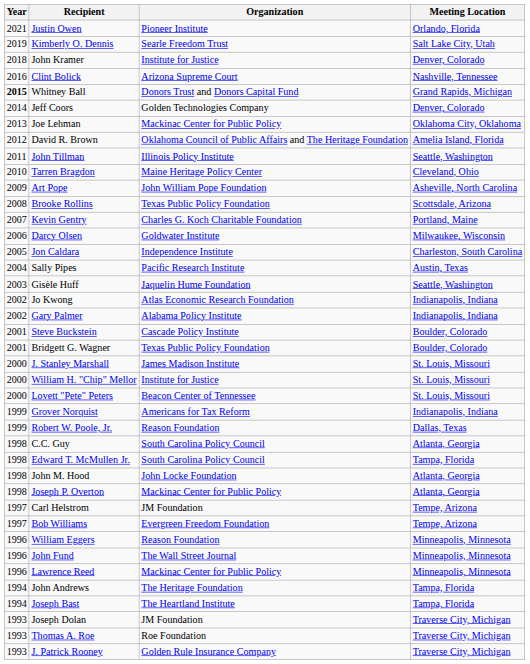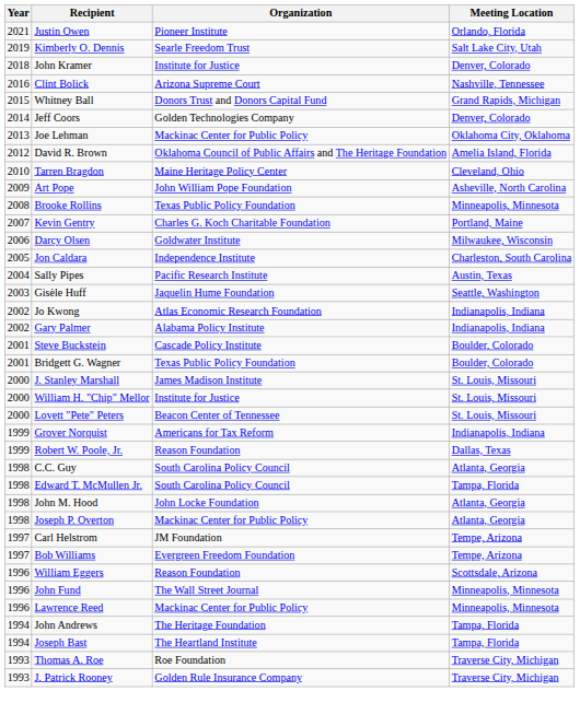 <table class="wikitable sortable">
 <tr>
 <th>Year</th>
 <th>Recipient</th>
 <th>Organization</th>
 <th>Meeting Location</th>
 </tr>
 <tr>
 <td>2021</td>
 <td><a href='#'>Justin Owen</a></td>
 <td><a href='#'>Pioneer Institute</a></td>
 <td><a href='#'>Orlando, Florida</a></td>
 </tr>
 <tr>
 <td>2019</td>
 <td><a href='#'>Kimberly O. Dennis</a></td>
 <td><a href='#'>Searle Freedom Trust</a></td>
 <td><a href='#'>Salt Lake City, Utah</a></td>
 </tr>
 <tr>
 <td>2018</td>
 <td>John Kramer</td>
 <td><a href='#'>Institute for Justice</a></td>
 <td><a href='#'>Denver, Colorado</a></td>
 </tr>
 <tr>
 <td>2016</td>
 <td><a href='#'>Clint Bolick</a></td>
 <td><a href='#'>Arizona Supreme Court</a></td>
 <td><a href='#'>Nashville, Tennessee</a></td>
 </tr>
 <tr>
-<td><strong>2015</strong></td>
+<td>2015</td>
 <td>Whitney Ball</td>
 <td><a href='#'>Donors Trust</a> and <a href='#'>Donors Capital Fund</a></td>
 <td><a href='#'>Grand Rapids, Michigan</a></td>
 </tr>
 <tr>
 <td>2014</td>
 <td>Jeff Coors</td>
 <td>Golden Technologies Company</td>
 <td><a href='#'>Denver, Colorado</a></td>
 </tr>
 <tr>
 <td>2013</td>
 <td>Joe Lehman</td>
 <td><a href='#'>Mackinac Center for Public Policy</a></td>
 <td><a href='#'>Oklahoma City, Oklahoma</a></td>
 </tr>
 <tr>
 <td>2012</td>
 <td>David R. Brown</td>
 <td><a href='#'>Oklahoma Council of Public Affairs</a> and <a href='#'>The Heritage Foundation</a></td>
 <td><a href='#'>Amelia Island, Florida</a></td>
 </tr>
 <tr>
-<td>2011</td>
-<td><a href='#'>John Tillman</a></td>
-<td><a href='#'>Illinois Policy Institute</a></td>
-<td><a href='#'>Seattle, Washington</a></td>
-</tr>
-<tr>
 <td>2010</td>
 <td><a href='#'>Tarren Bragdon</a></td>
 <td><a href='#'>Maine Heritage Policy Center</a></td>
 <td><a href='#'>Cleveland, Ohio</a></td>
 </tr>
 <tr>
 <td>2009</td>
 <td><a href='#'>Art Pope</a></td>
 <td><a href='#'>John William Pope Foundation</a></td>
 <td><a href='#'>Asheville, North Carolina</a></td>
 </tr>
 <tr>
 <td>2008</td>
 <td><a href='#'>Brooke Rollins</a></td>
 <td><a href='#'>Texas Public Policy Foundation</a></td>
-<td><a href='#'>Scottsdale, Arizona</a></td>
+<td><a href='#'>Minneapolis, Minnesota</a></td>
 </tr>
 <tr>
 <td>2007</td>
 <td><a href='#'>Kevin Gentry</a></td>
 <td><a href='#'>Charles G. Koch Charitable Foundation</a></td>
 <td><a href='#'>Portland, Maine</a></td>
 </tr>
 <tr>
 <td>2006</td>
 <td><a href='#'>Darcy Olsen</a></td>
 <td><a href='#'>Goldwater Institute</a></td>
 <td><a href='#'>Milwaukee, Wisconsin</a></td>
 </tr>
 <tr>
 <td>2005</td>
 <td><a href='#'>Jon Caldara</a></td>
 <td><a href='#'>Independence Institute</a></td>
 <td><a href='#'>Charleston, South Carolina</a></td>
 </tr>
 <tr>
 <td>2004</td>
 <td>Sally Pipes</td>
 <td><a href='#'>Pacific Research Institute</a></td>
 <td><a href='#'>Austin, Texas</a></td>
 </tr>
 <tr>
 <td>2003</td>
 <td>Gisèle Huff</td>
 <td><a href='#'>Jaquelin Hume Foundation</a></td>
 <td><a href='#'>Seattle, Washington</a></td>
 </tr>
 <tr>
 <td>2002</td>
 <td>Jo Kwong</td>
 <td><a href='#'>Atlas Economic Research Foundation</a></td>
 <td><a href='#'>Indianapolis, Indiana</a></td>
 </tr>
 <tr>
 <td>2002</td>
 <td><a href='#'>Gary Palmer</a></td>
 <td><a href='#'>Alabama Policy Institute</a></td>
 <td><a href='#'>Indianapolis, Indiana</a></td>
 </tr>
 <tr>
 <td>2001</td>
 <td><a href='#'>Steve Buckstein</a></td>
 <td><a href='#'>Cascade Policy Institute</a></td>
 <td><a href='#'>Boulder, Colorado</a></td>
 </tr>
 <tr>
 <td>2001</td>
 <td>Bridgett G. Wagner</td>
 <td><a href='#'>Texas Public Policy Foundation</a></td>
 <td><a href='#'>Boulder, Colorado</a></td>
 </tr>
 <tr>
 <td>2000</td>
 <td><a href='#'>J. Stanley Marshall</a></td>
 <td><a href='#'>James Madison Institute</a></td>
 <td><a href='#'>St. Louis, Missouri</a></td>
 </tr>
 <tr>
 <td>2000</td>
 <td><a href='#'>William H. "Chip" Mellor</a></td>
 <td><a href='#'>Institute for Justice</a></td>
 <td><a href='#'>St. Louis, Missouri</a></td>
 </tr>
 <tr>
 <td>2000</td>
 <td><a href='#'>Lovett "Pete" Peters</a></td>
 <td><a href='#'>Beacon Center of Tennessee</a></td>
 <td><a href='#'>St. Louis, Missouri</a></td>
 </tr>
 <tr>
 <td>1999</td>
 <td><a href='#'>Grover Norquist</a></td>
 <td><a href='#'>Americans for Tax Reform</a></td>
 <td><a href='#'>Indianapolis, Indiana</a></td>
 </tr>
 <tr>
 <td>1999</td>
 <td><a href='#'>Robert W. Poole, Jr.</a></td>
 <td><a href='#'>Reason Foundation</a></td>
 <td><a href='#'>Dallas, Texas</a></td>
 </tr>
 <tr>
 <td>1998</td>
 <td>C.C. Guy</td>
 <td><a href='#'>South Carolina Policy Council</a></td>
 <td><a href='#'>Atlanta, Georgia</a></td>
 </tr>
 <tr>
 <td>1998</td>
 <td><a href='#'>Edward T. McMullen Jr.</a></td>
 <td><a href='#'>South Carolina Policy Council</a></td>
 <td><a href='#'>Tampa, Florida</a></td>
 </tr>
 <tr>
 <td>1998</td>
 <td>John M. Hood</td>
 <td><a href='#'>John Locke Foundation</a></td>
 <td><a href='#'>Atlanta, Georgia</a></td>
 </tr>
 <tr>
 <td>1998</td>
 <td><a href='#'>Joseph P. Overton</a></td>
 <td><a href='#'>Mackinac Center for Public Policy</a></td>
 <td><a href='#'>Atlanta, Georgia</a></td>
 </tr>
 <tr>
 <td>1997</td>
 <td>Carl Helstrom</td>
 <td>JM Foundation</td>
 <td><a href='#'>Tempe, Arizona</a></td>
 </tr>
 <tr>
 <td>1997</td>
 <td><a href='#'>Bob Williams</a></td>
 <td><a href='#'>Evergreen Freedom Foundation</a></td>
 <td><a href='#'>Tempe, Arizona</a></td>
 </tr>
 <tr>
 <td>1996</td>
 <td><a href='#'>William Eggers</a></td>
 <td><a href='#'>Reason Foundation</a></td>
-<td><a href='#'>Minneapolis, Minnesota</a></td>
+<td><a href='#'>Scottsdale, Arizona</a></td>
 </tr>
 <tr>
 <td>1996</td>
 <td><a href='#'>John Fund</a></td>
 <td><a href='#'>The Wall Street Journal</a></td>
 <td><a href='#'>Minneapolis, Minnesota</a></td>
 </tr>
 <tr>
 <td>1996</td>
 <td><a href='#'>Lawrence Reed</a></td>
 <td><a href='#'>Mackinac Center for Public Policy</a></td>
 <td><a href='#'>Minneapolis, Minnesota</a></td>
 </tr>
 <tr>
 <td>1994</td>
 <td>John Andrews</td>
 <td><a href='#'>The Heritage Foundation</a></td>
 <td><a href='#'>Tampa, Florida</a></td>
 </tr>
 <tr>
 <td>1994</td>
 <td><a href='#'>Joseph Bast</a></td>
 <td><a href='#'>The Heartland Institute</a></td>
 <td><a href='#'>Tampa, Florida</a></td>
 </tr>
 <tr>
 <td>1993</td>
-<td>Joseph Dolan</td>
-<td>JM Foundation</td>
-<td><a href='#'>Traverse City, Michigan</a></td>
-</tr>
-<tr>
-<td>1993</td>
 <td><a href='#'>Thomas A. Roe</a></td>
 <td>Roe Foundation</td>
 <td><a href='#'>Traverse City, Michigan</a></td>
 </tr>
 <tr>
 <td>1993</td>
 <td><a href='#'>J. Patrick Rooney</a></td>
 <td><a href='#'>Golden Rule Insurance Company</a></td>
 <td><a href='#'>Traverse City, Michigan</a></td>
 </tr>
 </table>
